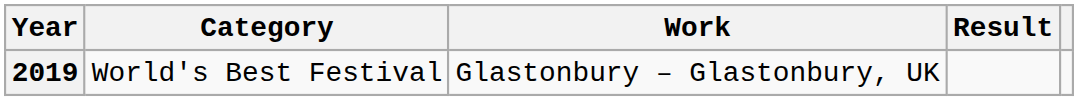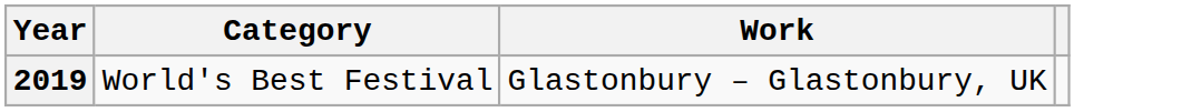 <table class="wikitable">
 <tr>
 <th scope="col">Year</th>
 <th scope="col">Category</th>
 <th scope="col">Work</th>
-<th scope="col">Result</th>
 <th scope="col"></th>
 </tr>
 <tr>
 <th scope="row">2019</th>
 <td>World's Best Festival</td>
 <td>Glastonbury – Glastonbury, UK</td>
 <td></td>
-<td></td>
 </tr>
 </table>
